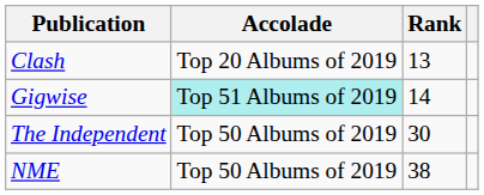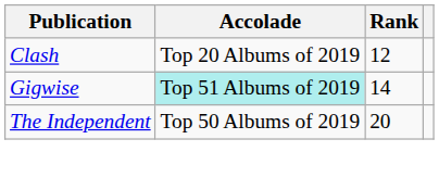 <table class="wikitable sortable">
 <tr>
 <th>Publication</th>
 <th>Accolade</th>
 <th>Rank</th>
 <th class="unsortable"></th>
 </tr>
 <tr>
 <td><em><a href='#'>Clash</a></em></td>
 <td>Top 20 Albums of 2019</td>
-<td>13</td>
+<td>12</td>
 <td></td>
 </tr>
 <tr>
 <td><em><a href='#'>Gigwise</a></em></td>
 <td style="background: paleturquoise;">Top 51 Albums of 2019</td>
 <td>14</td>
 <td></td>
 </tr>
 <tr>
 <td><em><a href='#'>The Independent</a></em></td>
 <td>Top 50 Albums of 2019</td>
-<td>30</td>
-<td></td>
-</tr>
-<tr>
-<td><em><a href='#'>NME</a></em></td>
-<td>Top 50 Albums of 2019</td>
-<td>38</td>
+<td>20</td>
 <td></td>
 </tr>
 </table>
